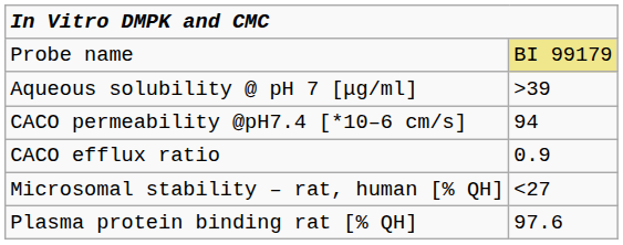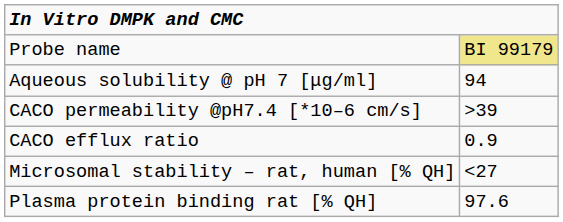 <table class="wikitable">
 <tr>
 <td colspan="2"><strong><em>In Vitro<em> DMPK and CMC<strong></td>
 </tr>
 <tr>
 <td>Probe name</td>
 <td style="background: khaki;">BI  99179</td>
 </tr>
 <tr>
 <td>Aqueous solubility @ pH 7 [μg/ml]</td>
-<td>>39</td>
+<td>94</td>
 </tr>
 <tr>
 <td>CACO permeability @pH7.4 [*10–6 cm/s]</td>
-<td>94</td>
+<td>>39</td>
 </tr>
 <tr>
 <td>CACO efflux ratio</td>
 <td>0.9</td>
 </tr>
 <tr>
 <td>Microsomal stability – rat, human [% QH]</td>
 <td><27</td>
 </tr>
 <tr>
 <td>Plasma protein binding rat [% QH]</td>
 <td>97.6</td>
 </tr>
 </table>
